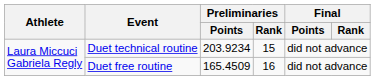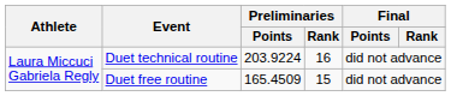 <table class="wikitable" style="text-align:center; font-size:90%;">
 <tr>
 <th rowspan="2">Athlete</th>
 <th rowspan="2">Event</th>
 <th colspan="2">Preliminaries</th>
 <th colspan="2">Final</th>
 </tr>
 <tr style="font-size:95%">
 <th>Points</th>
 <th>Rank</th>
 <th>Points</th>
 <th>Rank</th>
 </tr>
 <tr>
 <td align=left rowspan=2><a href='#'>Laura Miccuci</a><br> <a href='#'>Gabriela Regly</a></td>
 <td align=left><a href='#'>Duet technical routine</a></td>
-<td>203.9234</td>
-<td>15</td>
+<td>203.9224</td>
+<td>16</td>
 <td colspan=2>did not advance</td>
 </tr>
 <tr>
 <td align=left><a href='#'>Duet free routine</a></td>
 <td>165.4509</td>
-<td>16</td>
+<td>15</td>
 <td colspan=2>did not advance</td>
 </tr>
 </table>
